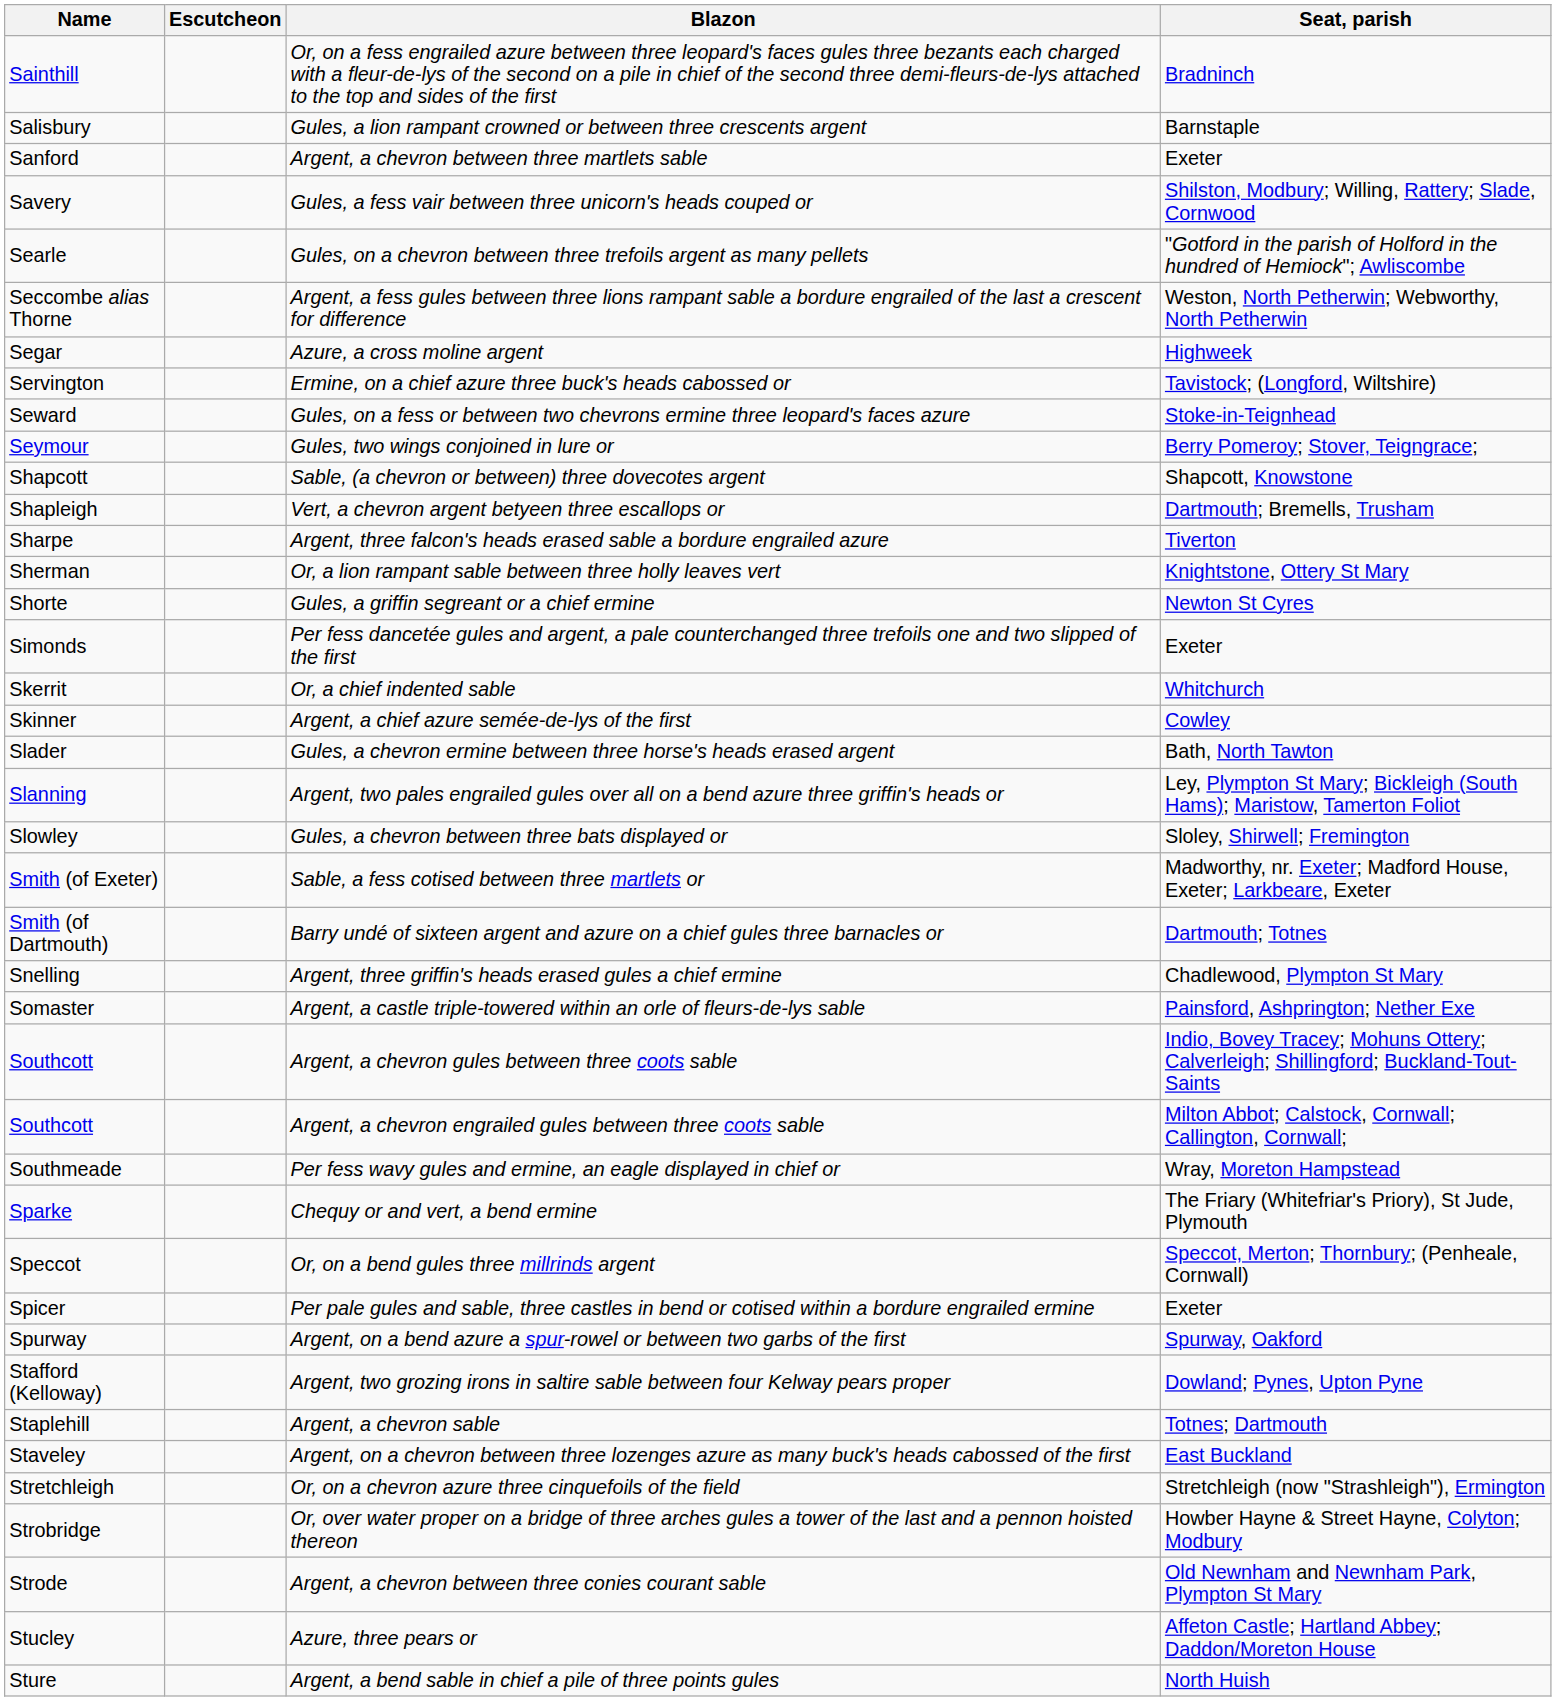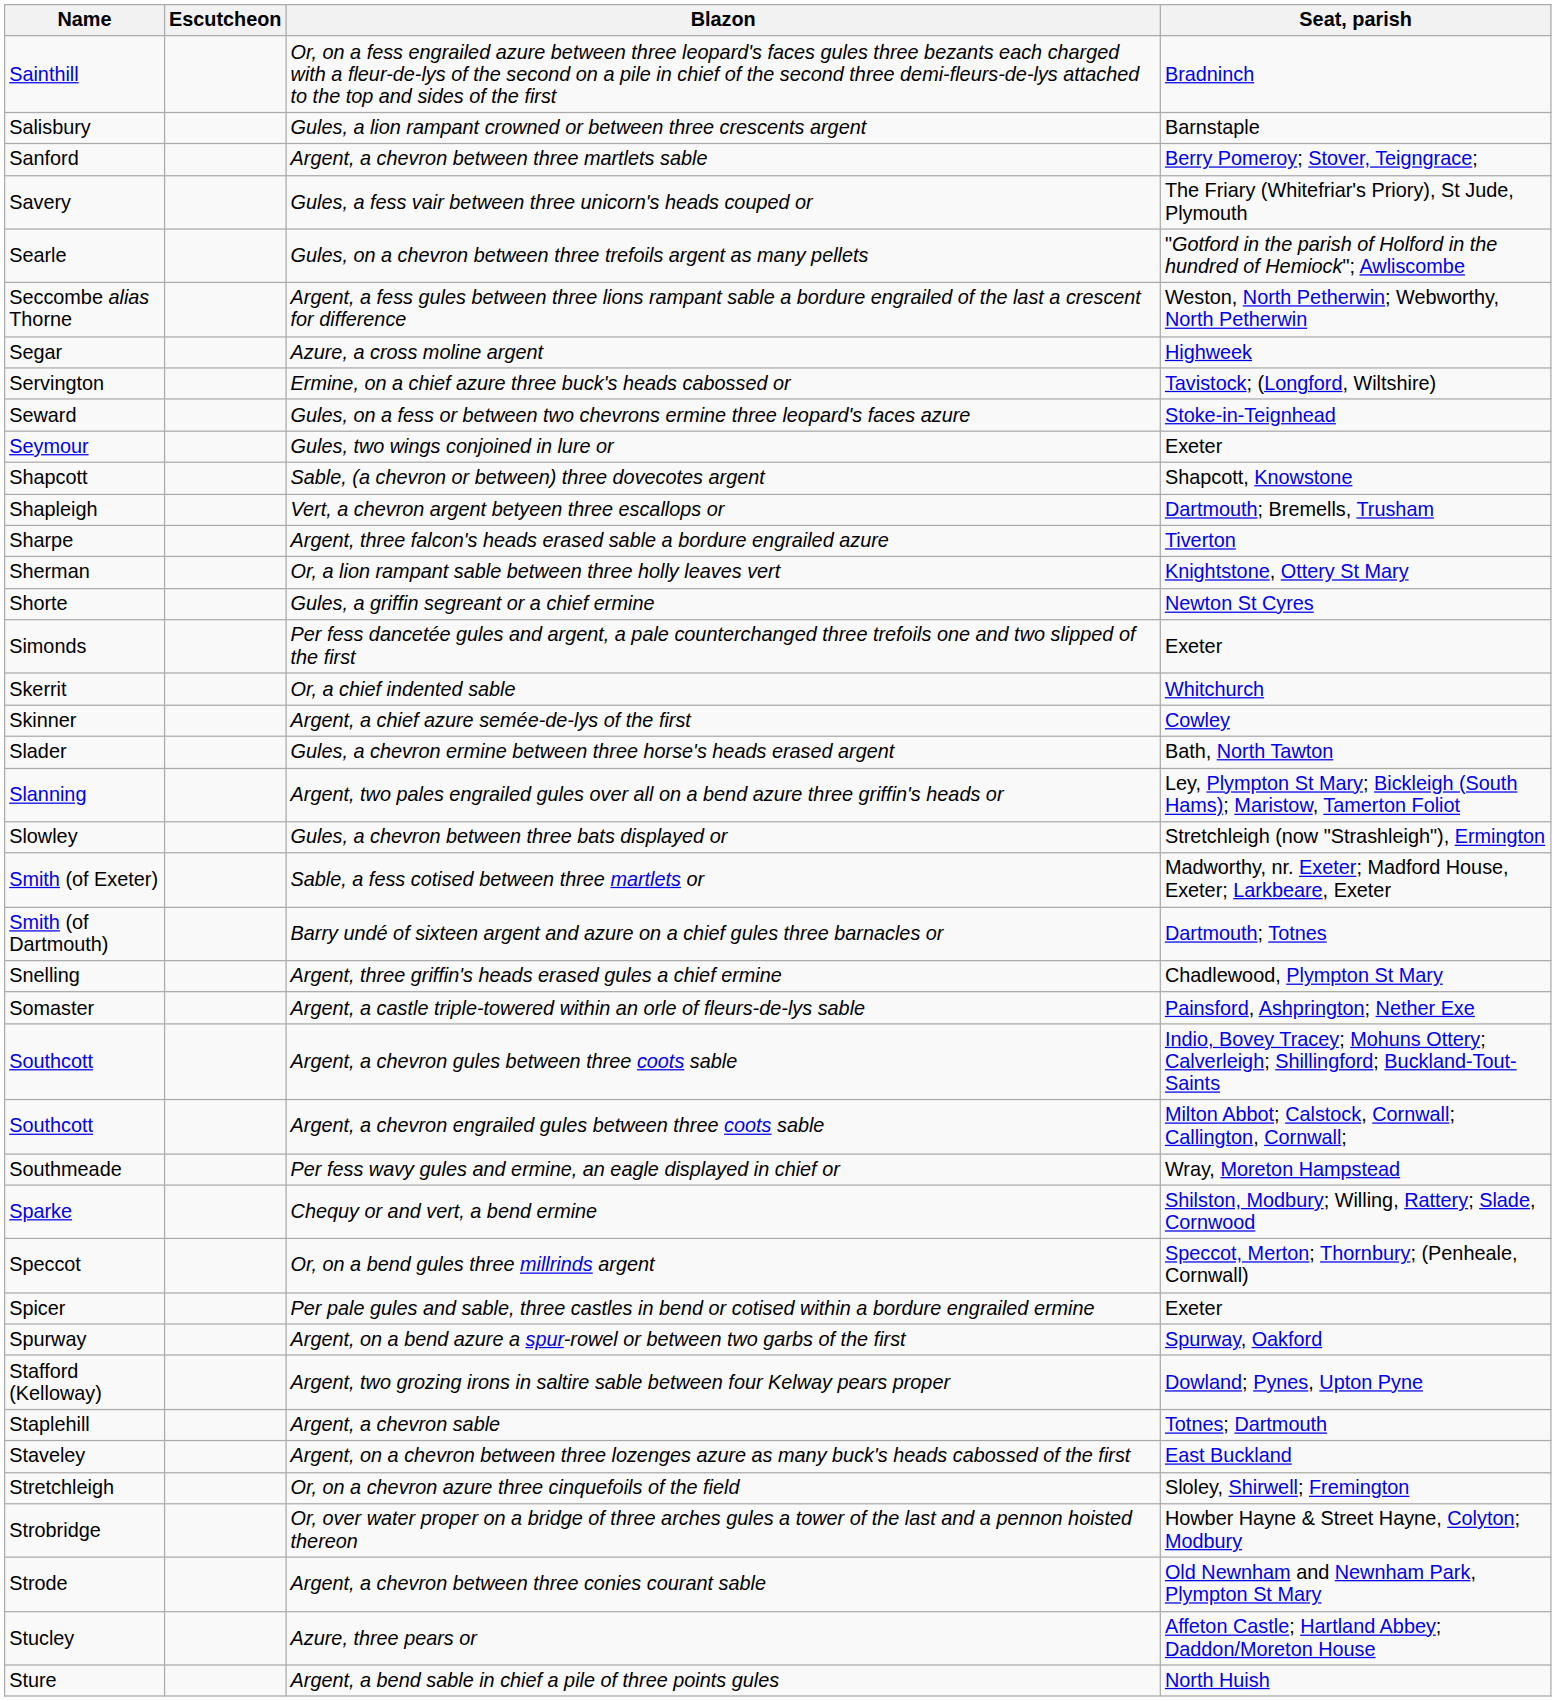 <table class="wikitable">
 <tr>
 <th>Name</th>
 <th>Escutcheon</th>
 <th>Blazon</th>
 <th>Seat, parish</th>
 </tr>
 <tr>
 <td><a href='#'>Sainthill</a></td>
 <td></td>
 <td><em>Or, on a fess engrailed azure between three leopard's faces gules three bezants each charged with a fleur-de-lys of the second on a pile in chief of the second three demi-fleurs-de-lys attached to the top and sides of the first</em></td>
 <td><a href='#'>Bradninch</a></td>
 </tr>
 <tr>
 <td>Salisbury</td>
 <td></td>
 <td><em>Gules, a lion rampant crowned or between three crescents argent</em></td>
 <td>Barnstaple</td>
 </tr>
 <tr>
 <td>Sanford</td>
 <td></td>
 <td><em>Argent, a chevron between three martlets sable</em></td>
-<td>Exeter</td>
+<td><a href='#'>Berry Pomeroy</a>; <a href='#'>Stover, Teigngrace</a>;</td>
 </tr>
 <tr>
 <td>Savery</td>
 <td></td>
 <td><em>Gules, a fess vair between three unicorn's heads couped or</em></td>
-<td><a href='#'>Shilston, Modbury</a>; Willing, <a href='#'>Rattery</a>; <a href='#'>Slade</a>, <a href='#'>Cornwood</a></td>
+<td>The Friary (Whitefriar's Priory), St Jude, Plymouth</td>
 </tr>
 <tr>
 <td>Searle</td>
 <td></td>
 <td><em>Gules, on a chevron between three trefoils argent as many pellets</em></td>
 <td>"<em>Gotford in the parish of Holford in the hundred of Hemiock</em>"; <a href='#'>Awliscombe</a></td>
 </tr>
 <tr>
 <td>Seccombe <em>alias</em> Thorne</td>
 <td></td>
 <td><em>Argent, a fess gules between three lions rampant sable a bordure engrailed of the last a crescent for difference</em></td>
 <td>Weston, <a href='#'>North Petherwin</a>; Webworthy, <a href='#'>North Petherwin</a></td>
 </tr>
 <tr>
 <td>Segar</td>
 <td></td>
 <td><em>Azure, a cross moline argent</em></td>
 <td><a href='#'>Highweek</a></td>
 </tr>
 <tr>
 <td>Servington</td>
 <td></td>
 <td><em>Ermine, on a chief azure three buck's heads cabossed or</em></td>
 <td><a href='#'>Tavistock</a>; (<a href='#'>Longford</a>, Wiltshire)</td>
 </tr>
 <tr>
 <td>Seward</td>
 <td></td>
 <td><em>Gules, on a fess or between two chevrons ermine three leopard's faces azure</em></td>
 <td><a href='#'>Stoke-in-Teignhead</a></td>
 </tr>
 <tr>
 <td><a href='#'>Seymour</a></td>
 <td></td>
 <td><em>Gules, two wings conjoined in lure or</em></td>
-<td><a href='#'>Berry Pomeroy</a>; <a href='#'>Stover, Teigngrace</a>;</td>
+<td>Exeter</td>
 </tr>
 <tr>
 <td>Shapcott</td>
 <td></td>
 <td><em>Sable, (a chevron or between) three dovecotes argent</em></td>
 <td>Shapcott, <a href='#'>Knowstone</a></td>
 </tr>
 <tr>
 <td>Shapleigh</td>
 <td></td>
 <td><em>Vert, a chevron argent betyeen three escallops or</em></td>
 <td><a href='#'>Dartmouth</a>; Bremells, <a href='#'>Trusham</a></td>
 </tr>
 <tr>
 <td>Sharpe</td>
 <td></td>
 <td><em>Argent, three falcon's heads erased sable a bordure engrailed azure</em></td>
 <td><a href='#'>Tiverton</a></td>
 </tr>
 <tr>
 <td>Sherman</td>
 <td></td>
 <td><em>Or, a lion rampant sable between three holly leaves vert</em></td>
 <td><a href='#'>Knightstone</a>, <a href='#'>Ottery St Mary</a></td>
 </tr>
 <tr>
 <td>Shorte</td>
 <td></td>
 <td><em>Gules, a griffin segreant or a chief ermine</em></td>
 <td><a href='#'>Newton St Cyres</a></td>
 </tr>
 <tr>
 <td>Simonds</td>
 <td></td>
 <td><em>Per fess dancetée gules and argent, a pale counterchanged three trefoils one and two slipped of the first</em></td>
 <td>Exeter</td>
 </tr>
 <tr>
 <td>Skerrit</td>
 <td></td>
 <td><em>Or, a chief indented sable</em></td>
 <td><a href='#'>Whitchurch</a></td>
 </tr>
 <tr>
 <td>Skinner</td>
 <td></td>
 <td><em>Argent, a chief azure semée-de-lys of the first</em></td>
 <td><a href='#'>Cowley</a></td>
 </tr>
 <tr>
 <td>Slader</td>
 <td></td>
 <td><em>Gules, a chevron ermine between three horse's heads erased argent</em></td>
 <td>Bath, <a href='#'>North Tawton</a></td>
 </tr>
 <tr>
 <td><a href='#'>Slanning</a></td>
 <td></td>
 <td><em>Argent, two pales engrailed gules over all on a bend azure three griffin's heads or</em></td>
 <td>Ley, <a href='#'>Plympton St Mary</a>; <a href='#'>Bickleigh (South Hams)</a>; <a href='#'>Maristow</a>, <a href='#'>Tamerton Foliot</a></td>
 </tr>
 <tr>
 <td>Slowley</td>
 <td></td>
 <td><em>Gules, a chevron between three bats displayed or </em></td>
-<td>Sloley, <a href='#'>Shirwell</a>; <a href='#'>Fremington</a></td>
+<td>Stretchleigh (now "Strashleigh"), <a href='#'>Ermington</a></td>
 </tr>
 <tr>
 <td><a href='#'>Smith</a> (of Exeter)</td>
 <td></td>
 <td><em>Sable, a fess cotised between three <a href='#'>martlets</a> or</em></td>
 <td>Madworthy, nr. <a href='#'>Exeter</a>; Madford House, Exeter; <a href='#'>Larkbeare</a>, Exeter</td>
 </tr>
 <tr>
 <td><a href='#'>Smith</a> (of Dartmouth)</td>
 <td></td>
 <td><em>Barry undé of sixteen argent and azure on a chief gules three barnacles or</em></td>
 <td><a href='#'>Dartmouth</a>; <a href='#'>Totnes</a></td>
 </tr>
 <tr>
 <td>Snelling</td>
 <td></td>
 <td><em>Argent, three griffin's heads erased gules a chief ermine</em></td>
 <td>Chadlewood, <a href='#'>Plympton St Mary</a></td>
 </tr>
 <tr>
 <td>Somaster</td>
 <td></td>
 <td><em>Argent, a castle triple-towered within an orle of fleurs-de-lys sable</em></td>
 <td><a href='#'>Painsford</a>, <a href='#'>Ashprington</a>; <a href='#'>Nether Exe</a></td>
 </tr>
 <tr>
 <td><a href='#'>Southcott</a></td>
 <td></td>
 <td><em>Argent, a chevron gules between three <a href='#'>coots</a> sable</em></td>
 <td><a href='#'>Indio, Bovey Tracey</a>; <a href='#'>Mohuns Ottery</a>; <a href='#'>Calverleigh</a>; <a href='#'>Shillingford</a>; <a href='#'>Buckland-Tout-Saints</a></td>
 </tr>
 <tr>
 <td><a href='#'>Southcott</a></td>
 <td></td>
 <td><em>Argent, a chevron engrailed gules between three <a href='#'>coots</a> sable</em></td>
 <td><a href='#'>Milton Abbot</a>; <a href='#'>Calstock</a>, <a href='#'>Cornwall</a>; <a href='#'>Callington</a>, <a href='#'>Cornwall</a>;</td>
 </tr>
 <tr>
 <td>Southmeade</td>
 <td></td>
 <td><em>Per fess wavy gules and ermine, an eagle displayed in chief or</em></td>
 <td>Wray, <a href='#'>Moreton Hampstead</a></td>
 </tr>
 <tr>
 <td><a href='#'>Sparke</a></td>
 <td></td>
 <td><em>Chequy or and vert, a bend ermine</em></td>
-<td>The Friary (Whitefriar's Priory), St Jude, Plymouth</td>
+<td><a href='#'>Shilston, Modbury</a>; Willing, <a href='#'>Rattery</a>; <a href='#'>Slade</a>, <a href='#'>Cornwood</a></td>
 </tr>
 <tr>
 <td>Speccot</td>
 <td></td>
 <td><em>Or, on a bend gules three <a href='#'>millrinds</a> argent</em></td>
 <td><a href='#'>Speccot, Merton</a>; <a href='#'>Thornbury</a>; (Penheale, Cornwall)</td>
 </tr>
 <tr>
 <td>Spicer</td>
 <td></td>
 <td><em>Per pale gules and sable, three castles in bend or cotised within a bordure engrailed ermine</em></td>
 <td>Exeter</td>
 </tr>
 <tr>
 <td>Spurway</td>
 <td></td>
 <td><em>Argent, on a bend azure a <a href='#'>spur</a>-rowel or between two garbs of the first</em></td>
 <td><a href='#'>Spurway</a>, <a href='#'>Oakford</a></td>
 </tr>
 <tr>
 <td>Stafford (Kelloway)</td>
 <td></td>
 <td><em>Argent, two grozing irons in saltire sable between four Kelway pears proper</em></td>
 <td><a href='#'>Dowland</a>; <a href='#'>Pynes</a>, <a href='#'>Upton Pyne</a></td>
 </tr>
 <tr>
 <td>Staplehill</td>
 <td></td>
 <td><em>Argent, a chevron sable</em></td>
 <td><a href='#'>Totnes</a>; <a href='#'>Dartmouth</a></td>
 </tr>
 <tr>
 <td>Staveley</td>
 <td></td>
 <td><em>Argent, on a chevron between three lozenges azure as many buck's heads cabossed of the first</em></td>
 <td><a href='#'>East Buckland</a></td>
 </tr>
 <tr>
 <td>Stretchleigh</td>
 <td></td>
 <td><em>Or, on a chevron azure three cinquefoils of the field</em></td>
-<td>Stretchleigh (now "Strashleigh"), <a href='#'>Ermington</a></td>
+<td>Sloley, <a href='#'>Shirwell</a>; <a href='#'>Fremington</a></td>
 </tr>
 <tr>
 <td>Strobridge</td>
 <td></td>
 <td><em>Or, over water proper on a bridge of three arches gules a tower of the last and a pennon hoisted thereon</em></td>
 <td>Howber Hayne & Street Hayne, <a href='#'>Colyton</a>; <a href='#'>Modbury</a></td>
 </tr>
 <tr>
 <td>Strode</td>
 <td></td>
 <td><em>Argent, a chevron between three conies courant sable</em></td>
 <td><a href='#'>Old Newnham</a> and <a href='#'>Newnham Park</a>, <a href='#'>Plympton St Mary</a></td>
 </tr>
 <tr>
 <td>Stucley</td>
 <td></td>
 <td><em>Azure, three pears or</em></td>
 <td><a href='#'>Affeton Castle</a>; <a href='#'>Hartland Abbey</a>; <a href='#'>Daddon/Moreton House</a></td>
 </tr>
 <tr>
 <td>Sture</td>
 <td></td>
 <td><em>Argent, a bend sable in chief a pile of three points gules</em></td>
 <td><a href='#'>North Huish</a></td>
 </tr>
 </table>
